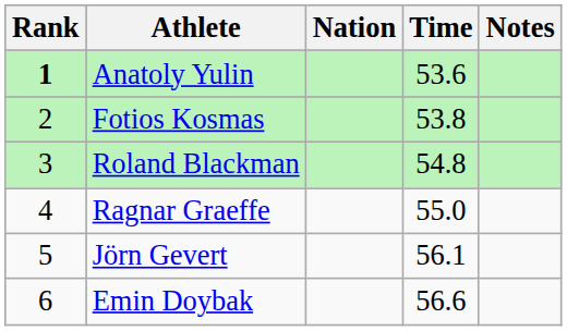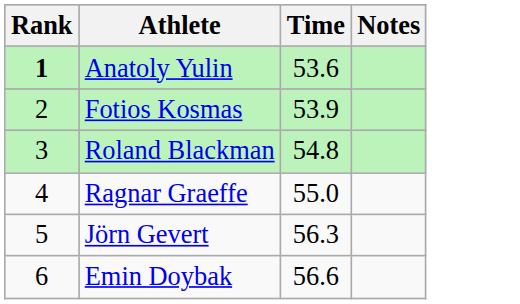 <table class="wikitable sortable" style="text-align:center">
 <tr>
 <th>Rank</th>
 <th>Athlete</th>
-<th>Nation</th>
 <th>Time</th>
 <th>Notes</th>
 </tr>
 <tr bgcolor=bbf3bb>
 <td><strong>1</strong></td>
 <td align="left"><a href='#'>Anatoly Yulin</a></td>
-<td align="left"></td>
 <td>53.6</td>
 <td></td>
 </tr>
 <tr bgcolor=bbf3bb>
 <td>2</td>
 <td align="left"><a href='#'>Fotios Kosmas</a></td>
-<td align="left"></td>
-<td>53.8</td>
+<td>53.9</td>
 <td></td>
 </tr>
 <tr bgcolor=bbf3bb>
 <td>3</td>
 <td align="left"><a href='#'>Roland Blackman</a></td>
-<td align="left"></td>
 <td>54.8</td>
 <td></td>
 </tr>
 <tr>
 <td>4</td>
 <td align="left"><a href='#'>Ragnar Graeffe</a></td>
-<td align="left"></td>
 <td>55.0</td>
 <td></td>
 </tr>
 <tr>
 <td>5</td>
 <td align="left"><a href='#'>Jörn Gevert</a></td>
-<td align="left"></td>
-<td>56.1</td>
+<td>56.3</td>
 <td></td>
 </tr>
 <tr>
 <td>6</td>
 <td align="left"><a href='#'>Emin Doybak</a></td>
-<td align="left"></td>
 <td>56.6</td>
 <td></td>
 </tr>
 </table>
